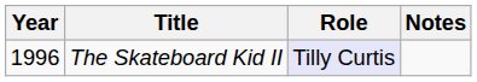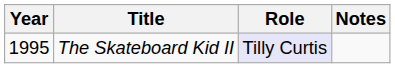 <table class="wikitable sortable">
 <tr>
 <th>Year</th>
 <th>Title</th>
 <th>Role</th>
 <th class="unsortable">Notes</th>
 </tr>
 <tr>
-<td>1996</td>
+<td>1995</td>
 <td><em>The Skateboard Kid II</em></td>
 <td style="background: lavender;">Tilly Curtis</td>
 <td></td>
 </tr>
 </table>
